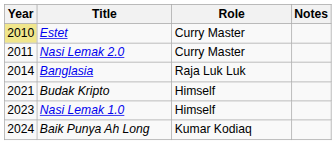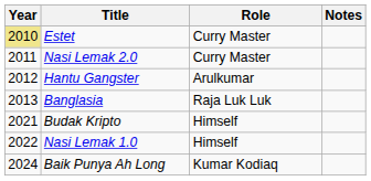 <table class="wikitable">
 <tr style="background:#ccc; text-align:center;">
 <th style="text-align:center;">Year</th>
 <th style="width:170px;">Title</th>
 <th style="width:150px;">Role</th>
 <th>Notes</th>
 </tr>
 <tr>
 <td style="background: khaki;">2010</td>
 <td><em><a href='#'>Estet</a></em></td>
 <td>Curry Master</td>
 <td></td>
 </tr>
 <tr>
 <td>2011</td>
 <td><em><a href='#'>Nasi Lemak 2.0</a></em></td>
 <td>Curry Master</td>
 <td></td>
 </tr>
 <tr>
-<td>2014</td>
+<td>2012</td>
+<td><em><a href='#'>Hantu Gangster</a></em></td>
+<td>Arulkumar</td>
+<td></td>
+</tr>
+<tr>
+<td>2013</td>
 <td><em><a href='#'>Banglasia</a></em></td>
 <td>Raja Luk Luk</td>
 <td></td>
 </tr>
 <tr>
 <td>2021</td>
 <td><em>Budak Kripto</em></td>
 <td>Himself</td>
 <td></td>
 </tr>
 <tr>
-<td>2023</td>
+<td>2022</td>
 <td><em><a href='#'>Nasi Lemak 1.0</a></em></td>
 <td>Himself</td>
 <td></td>
 </tr>
 <tr>
 <td>2024</td>
 <td><em>Baik Punya Ah Long</em></td>
 <td>Kumar Kodiaq</td>
 <td></td>
 </tr>
 </table>
